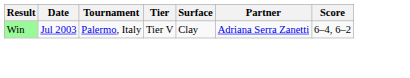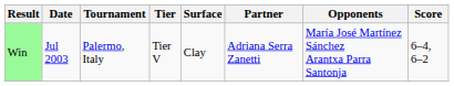 <table class="sortable wikitable">
 <tr>
 <th>Result</th>
 <th>Date</th>
 <th>Tournament</th>
 <th>Tier</th>
 <th>Surface</th>
 <th>Partner</th>
+<th>Opponents</th>
 <th class="unsortable">Score</th>
 </tr>
 <tr>
 <td style="background:#98fb98;">Win</td>
 <td><a href='#'>Jul 2003</a></td>
 <td><a href='#'>Palermo</a>, Italy</td>
 <td>Tier V</td>
 <td>Clay</td>
 <td> <a href='#'>Adriana Serra Zanetti</a></td>
+<td> <a href='#'>María José Martínez Sánchez</a><br> <a href='#'>Arantxa Parra Santonja</a></td>
 <td>6–4, 6–2</td>
 </tr>
 </table>
